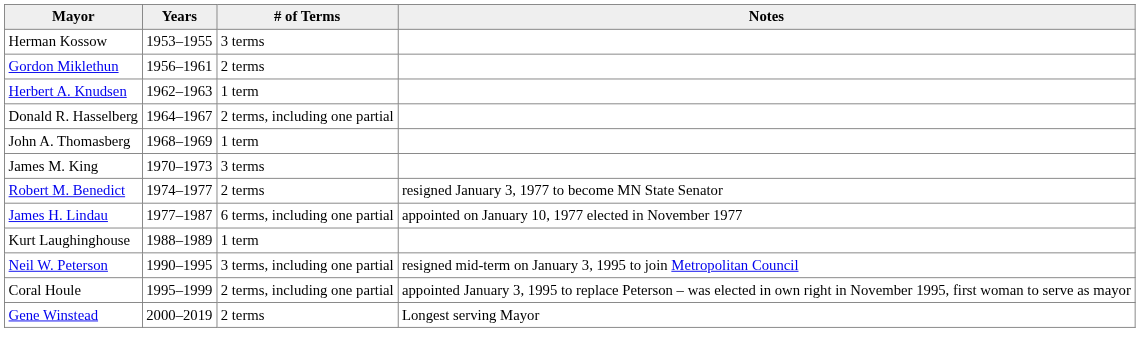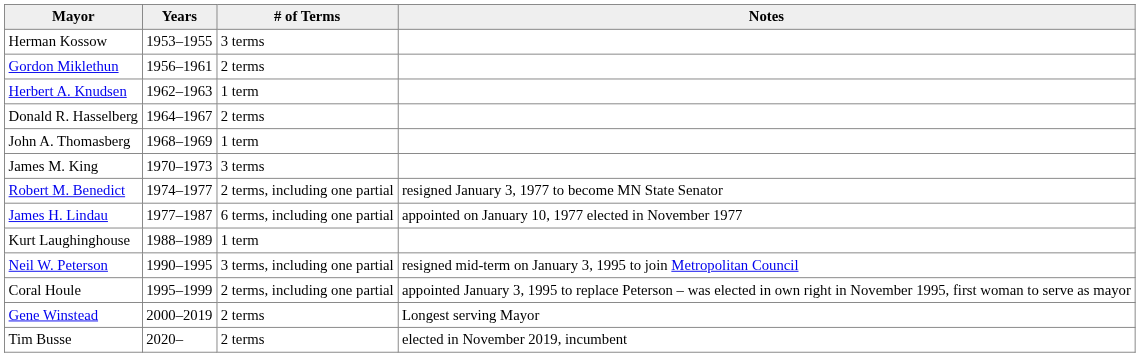 <table class="toccolours" border="1" cellpadding="4" cellspacing="2" style="border-collapse: collapse;">
 <tr bgcolor="#efefef">
 <th>Mayor</th>
 <th>Years</th>
 <th># of Terms</th>
 <th>Notes</th>
 </tr>
 <tr>
 <td>Herman Kossow</td>
 <td>1953–1955</td>
 <td>3 terms</td>
 <td></td>
 </tr>
 <tr>
 <td><a href='#'>Gordon Miklethun</a></td>
 <td>1956–1961</td>
 <td>2 terms</td>
 <td></td>
 </tr>
 <tr>
 <td><a href='#'>Herbert A. Knudsen</a></td>
 <td>1962–1963</td>
 <td>1 term</td>
 <td></td>
 </tr>
 <tr>
 <td>Donald R. Hasselberg</td>
 <td>1964–1967</td>
-<td>2 terms, including one partial</td>
+<td>2 terms</td>
 <td></td>
 </tr>
 <tr>
 <td>John A. Thomasberg</td>
 <td>1968–1969</td>
 <td>1 term</td>
 <td></td>
 </tr>
 <tr>
 <td>James M. King</td>
 <td>1970–1973</td>
 <td>3 terms</td>
 <td></td>
 </tr>
 <tr>
 <td><a href='#'>Robert M. Benedict</a></td>
 <td>1974–1977</td>
-<td>2 terms</td>
+<td>2 terms, including one partial</td>
 <td>resigned January 3, 1977 to become MN State Senator</td>
 </tr>
 <tr>
 <td><a href='#'>James H. Lindau</a></td>
 <td>1977–1987</td>
 <td>6 terms, including one partial</td>
 <td>appointed on January 10, 1977 elected in November 1977</td>
 </tr>
 <tr>
 <td>Kurt Laughinghouse</td>
 <td>1988–1989</td>
 <td>1 term</td>
 <td></td>
 </tr>
 <tr>
 <td><a href='#'>Neil W. Peterson</a></td>
 <td>1990–1995</td>
 <td>3 terms, including one partial</td>
 <td>resigned mid-term on January 3, 1995 to join <a href='#'>Metropolitan Council</a></td>
 </tr>
 <tr>
 <td>Coral Houle</td>
 <td>1995–1999</td>
 <td>2 terms, including one partial</td>
 <td>appointed January 3, 1995 to replace Peterson – was elected in own right in November 1995, first woman to serve as mayor</td>
 </tr>
 <tr>
 <td><a href='#'>Gene Winstead</a></td>
 <td>2000–2019</td>
 <td>2 terms</td>
 <td>Longest serving Mayor</td>
 </tr>
+<tr>
+<td>Tim Busse</td>
+<td>2020–</td>
+<td>2 terms</td>
+<td>elected in November 2019, incumbent</td>
+</tr>
 </table>
